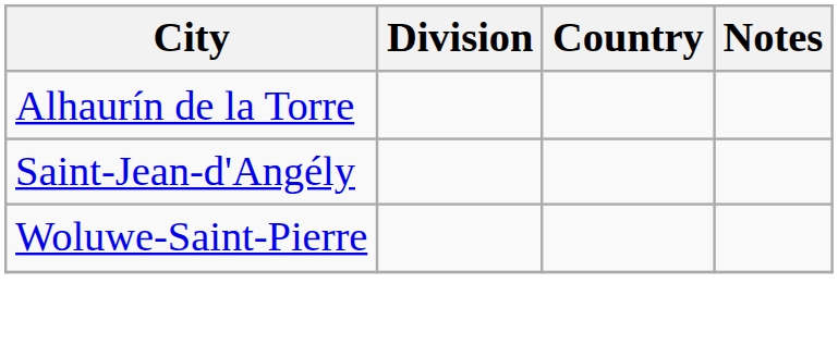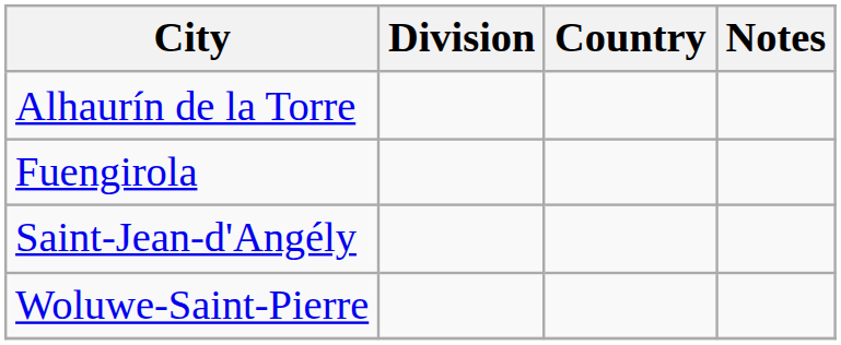 <table class="wikitable sortable">
 <tr>
 <th>City</th>
 <th>Division</th>
 <th>Country</th>
 <th>Notes</th>
 </tr>
 <tr>
 <td><a href='#'>Alhaurín de la Torre</a></td>
+<td></td>
+<td></td>
+<td></td>
+</tr>
+<tr>
+<td><a href='#'>Fuengirola</a></td>
 <td></td>
 <td></td>
 <td></td>
 </tr>
 <tr>
 <td><a href='#'>Saint-Jean-d'Angély</a></td>
 <td></td>
 <td></td>
 <td></td>
 </tr>
 <tr>
 <td><a href='#'>Woluwe-Saint-Pierre</a></td>
 <td></td>
 <td></td>
 <td></td>
 </tr>
 <tr>
 </tr>
 </table>
